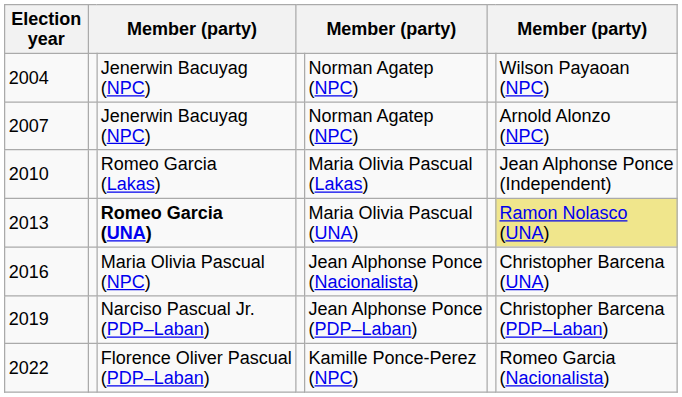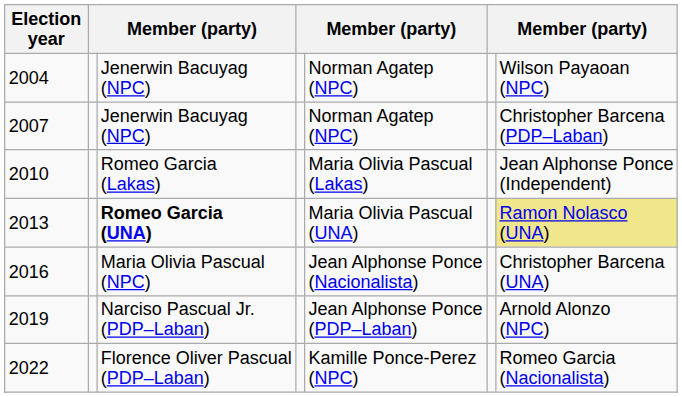 <table class=wikitable style="font-size:90%">
 <tr>
 <th width=60px>Election<br>year</th>
 <th colspan=2 width=140px>Member (party)</th>
 <th colspan=2 width=140px>Member (party)</th>
 <th colspan=2 width=140px>Member (party)</th>
 </tr>
 <tr>
 <td>2004</td>
 <td bgcolor=></td>
 <td>Jenerwin Bacuyag<br>(<a href='#'>NPC</a>)</td>
 <td bgcolor=></td>
 <td>Norman Agatep<br>(<a href='#'>NPC</a>)</td>
 <td bgcolor=></td>
 <td>Wilson Payaoan<br>(<a href='#'>NPC</a>)</td>
 </tr>
 <tr>
 <td>2007</td>
 <td bgcolor=></td>
 <td>Jenerwin Bacuyag<br>(<a href='#'>NPC</a>)</td>
 <td bgcolor=></td>
 <td>Norman Agatep<br>(<a href='#'>NPC</a>)</td>
 <td bgcolor=></td>
-<td>Arnold Alonzo<br>(<a href='#'>NPC</a>)</td>
+<td>Christopher Barcena<br>(<a href='#'>PDP–Laban</a>)</td>
 </tr>
 <tr>
 <td>2010</td>
 <td bgcolor=></td>
 <td>Romeo Garcia<br>(<a href='#'>Lakas</a>)</td>
 <td bgcolor=></td>
 <td>Maria Olivia Pascual<br>(<a href='#'>Lakas</a>)</td>
 <td bgcolor=></td>
 <td>Jean Alphonse Ponce<br>(Independent)</td>
 </tr>
 <tr>
 <td>2013</td>
 <td bgcolor=></td>
 <td><strong>Romeo Garcia<br>(<a href='#'>UNA</a>)</strong></td>
 <td bgcolor=></td>
 <td>Maria Olivia Pascual<br>(<a href='#'>UNA</a>)</td>
 <td bgcolor=></td>
 <td style="background: khaki;"><a href='#'>Ramon Nolasco</a><br>(<a href='#'>UNA</a>)</td>
 </tr>
 <tr>
 <td>2016</td>
 <td bgcolor=></td>
 <td>Maria Olivia Pascual<br>(<a href='#'>NPC</a>)</td>
 <td bgcolor=></td>
 <td>Jean Alphonse Ponce<br>(<a href='#'>Nacionalista</a>)</td>
 <td bgcolor=></td>
 <td>Christopher Barcena<br>(<a href='#'>UNA</a>)</td>
 </tr>
 <tr>
 <td>2019</td>
 <td bgcolor=></td>
 <td>Narciso Pascual Jr.<br>(<a href='#'>PDP–Laban</a>)</td>
 <td bgcolor=></td>
 <td>Jean Alphonse Ponce<br>(<a href='#'>PDP–Laban</a>)</td>
 <td bgcolor=></td>
-<td>Christopher Barcena<br>(<a href='#'>PDP–Laban</a>)</td>
+<td>Arnold Alonzo<br>(<a href='#'>NPC</a>)</td>
 </tr>
 <tr>
 <td>2022</td>
 <td bgcolor=></td>
 <td>Florence Oliver Pascual<br>(<a href='#'>PDP–Laban</a>)</td>
 <td bgcolor=></td>
 <td>Kamille Ponce-Perez<br>(<a href='#'>NPC</a>)</td>
 <td bgcolor=></td>
 <td>Romeo Garcia<br>(<a href='#'>Nacionalista</a>)</td>
 </tr>
 </table>
